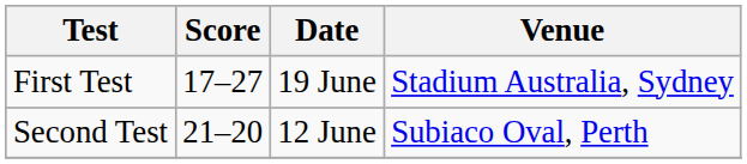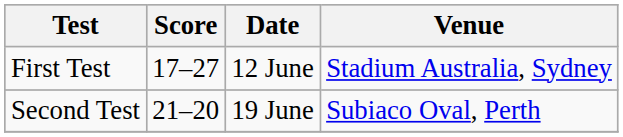 <table class="wikitable">
 <tr>
 <th>Test</th>
 <th>Score</th>
 <th>Date</th>
 <th>Venue</th>
 </tr>
 <tr>
 <td>First Test</td>
 <td align=center>17–27</td>
-<td>19 June</td>
+<td>12 June</td>
 <td><a href='#'>Stadium Australia</a>, <a href='#'>Sydney</a></td>
 </tr>
 <tr>
 <td>Second Test</td>
 <td align=center>21–20</td>
-<td>12 June</td>
+<td>19 June</td>
 <td><a href='#'>Subiaco Oval</a>, <a href='#'>Perth</a></td>
 </tr>
 <tr>
 </tr>
 </table>
